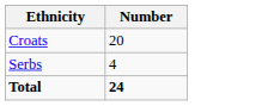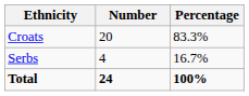 <table class="wikitable">
 <tr>
 <th width="100px">Ethnicity</th>
 <th width="80px">Number</th>
+<th width="80px">Percentage</th>
 </tr>
 <tr>
 <td><a href='#'>Croats</a></td>
 <td>20</td>
+<td>83.3%</td>
 </tr>
 <tr>
 <td><a href='#'>Serbs</a></td>
 <td>4</td>
+<td>16.7%</td>
 </tr>
 <tr>
 <td><strong>Total</strong></td>
 <td><strong>24</strong></td>
+<td><strong>100%</strong></td>
 </tr>
 </table>
